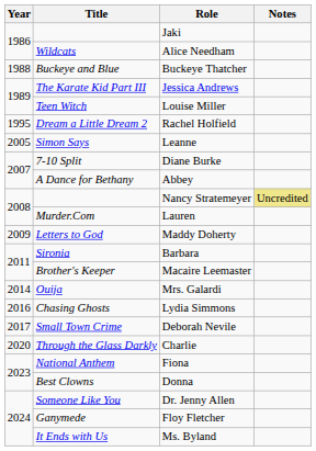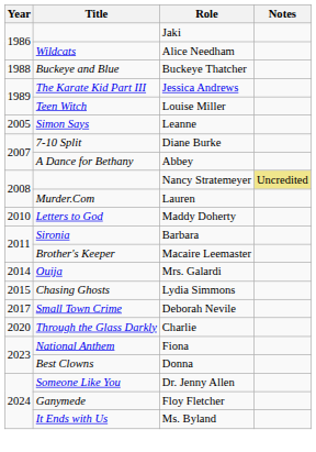 <table class="wikitable">
 <tr>
 <th>Year</th>
 <th>Title</th>
 <th>Role</th>
 <th>Notes</th>
 </tr>
 <tr>
 <td rowspan="2">1986</td>
 <td><em></em></td>
 <td>Jaki</td>
 <td></td>
 </tr>
 <tr>
 <td><em><a href='#'>Wildcats</a></em></td>
 <td>Alice Needham</td>
 <td></td>
 </tr>
 <tr>
 <td>1988</td>
 <td><em>Buckeye and Blue</em></td>
 <td>Buckeye Thatcher</td>
 <td></td>
 </tr>
 <tr>
 <td rowspan="2">1989</td>
 <td><em><a href='#'>The Karate Kid Part III</a></em></td>
 <td><a href='#'>Jessica Andrews</a></td>
 <td></td>
 </tr>
 <tr>
 <td><em><a href='#'>Teen Witch</a></em></td>
 <td>Louise Miller</td>
 <td></td>
 </tr>
 <tr>
-<td>1995</td>
-<td><em><a href='#'>Dream a Little Dream 2</a></em></td>
-<td>Rachel Holfield</td>
-<td></td>
-</tr>
-<tr>
 <td>2005</td>
 <td><em><a href='#'>Simon Says</a></em></td>
 <td>Leanne</td>
 <td></td>
 </tr>
 <tr>
 <td rowspan="2">2007</td>
 <td><em>7-10 Split</em></td>
 <td>Diane Burke</td>
 <td></td>
 </tr>
 <tr>
 <td><em>A Dance for Bethany</em></td>
 <td>Abbey</td>
 <td></td>
 </tr>
 <tr>
 <td rowspan="2">2008</td>
 <td><em></em></td>
 <td>Nancy Stratemeyer</td>
 <td style="background: khaki;">Uncredited</td>
 </tr>
 <tr>
 <td><em>Murder.Com</em></td>
 <td>Lauren</td>
 <td></td>
 </tr>
 <tr>
-<td>2009</td>
+<td>2010</td>
 <td><em><a href='#'>Letters to God</a></em></td>
 <td>Maddy Doherty</td>
 <td></td>
 </tr>
 <tr>
 <td rowspan="2">2011</td>
 <td><em><a href='#'>Sironia</a></em></td>
 <td>Barbara</td>
 <td></td>
 </tr>
 <tr>
 <td><em>Brother's Keeper</em></td>
 <td>Macaire Leemaster</td>
 <td></td>
 </tr>
 <tr>
 <td>2014</td>
 <td><em><a href='#'>Ouija</a></em></td>
 <td>Mrs. Galardi</td>
 <td></td>
 </tr>
 <tr>
-<td>2016</td>
+<td>2015</td>
 <td><em>Chasing Ghosts</em></td>
 <td>Lydia Simmons</td>
 <td></td>
 </tr>
 <tr>
 <td>2017</td>
 <td><em><a href='#'>Small Town Crime</a></em></td>
 <td>Deborah Nevile</td>
 <td></td>
 </tr>
 <tr>
 <td>2020</td>
 <td><em><a href='#'>Through the Glass Darkly</a></em></td>
 <td>Charlie</td>
 <td></td>
 </tr>
 <tr>
 <td rowspan="2">2023</td>
 <td><em><a href='#'>National Anthem</a></em></td>
 <td>Fiona</td>
 <td></td>
 </tr>
 <tr>
 <td><em>Best Clowns</em></td>
 <td>Donna</td>
 <td></td>
 </tr>
 <tr>
 <td rowspan="3">2024</td>
 <td><em><a href='#'>Someone Like You</a></em></td>
 <td>Dr. Jenny Allen</td>
 <td></td>
 </tr>
 <tr>
 <td><em>Ganymede</em></td>
 <td>Floy Fletcher</td>
 <td></td>
 </tr>
 <tr>
 <td><em><a href='#'>It Ends with Us</a></em></td>
 <td>Ms. Byland</td>
 <td></td>
 </tr>
 </table>
